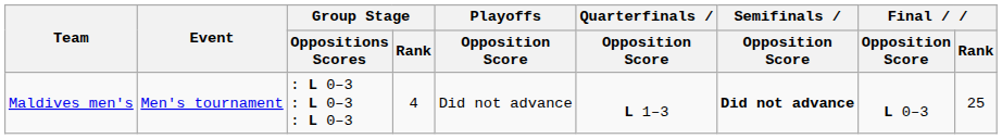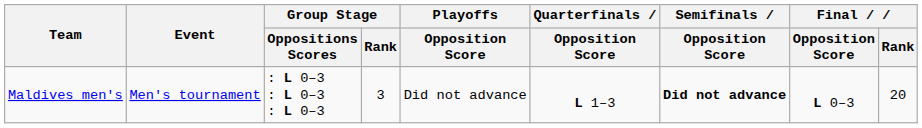 <table class=wikitable style="font-size:90%; text-align:center;">
 <tr>
 <th rowspan=2>Team</th>
 <th rowspan=2>Event</th>
 <th colspan=2>Group Stage</th>
 <th>Playoffs</th>
 <th>Quarterfinals / </th>
 <th>Semifinals / </th>
 <th colspan=2>Final /  / </th>
 </tr>
 <tr>
 <th>Oppositions<br>Scores</th>
 <th>Rank</th>
 <th>Opposition<br>Score</th>
 <th>Opposition<br>Score</th>
 <th>Opposition<br>Score</th>
 <th>Opposition<br>Score</th>
 <th>Rank</th>
 </tr>
 <tr>
 <td align=left><a href='#'>Maldives men's</a></td>
 <td align=left><a href='#'>Men's tournament</a></td>
 <td align=left>: <strong>L</strong> 0–3<br>: <strong>L</strong> 0–3<br>: <strong>L</strong> 0–3</td>
-<td>4</td>
+<td>3</td>
 <td>Did not advance</td>
 <td><br><strong>L</strong> 1–3</td>
 <td><strong>Did not advance</strong></td>
 <td><br><strong>L</strong> 0–3</td>
-<td>25</td>
+<td>20</td>
 </tr>
 </table>
